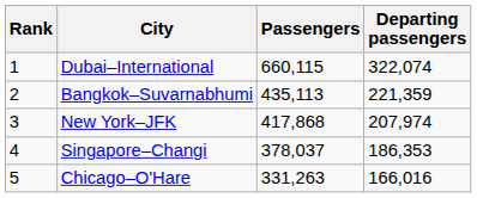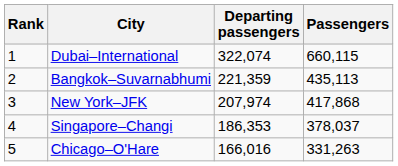 <table class="wikitable sortable" width=align=>
 <tr>
 <th>Rank</th>
 <th>City</th>
+<th>Departing <br> passengers</th>
 <th>Passengers</th>
-<th>Departing <br> passengers</th>
 </tr>
 <tr>
 <td>1</td>
 <td><a href='#'>Dubai–International</a></td>
+<td>322,074</td>
 <td>660,115</td>
-<td>322,074</td>
 </tr>
 <tr>
 <td>2</td>
 <td><a href='#'>Bangkok–Suvarnabhumi</a></td>
+<td>221,359</td>
 <td>435,113</td>
-<td>221,359</td>
 </tr>
 <tr>
 <td>3</td>
 <td><a href='#'>New York–JFK</a></td>
+<td>207,974</td>
 <td>417,868</td>
-<td>207,974</td>
 </tr>
 <tr>
 <td>4</td>
 <td><a href='#'>Singapore–Changi</a></td>
+<td>186,353</td>
 <td>378,037</td>
-<td>186,353</td>
 </tr>
 <tr>
 <td>5</td>
 <td><a href='#'>Chicago–O'Hare</a></td>
+<td>166,016</td>
 <td>331,263</td>
-<td>166,016</td>
 </tr>
 </table>
